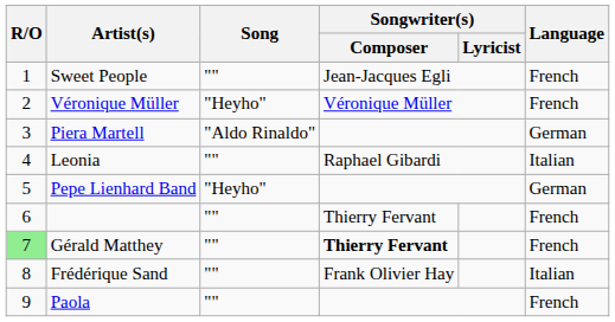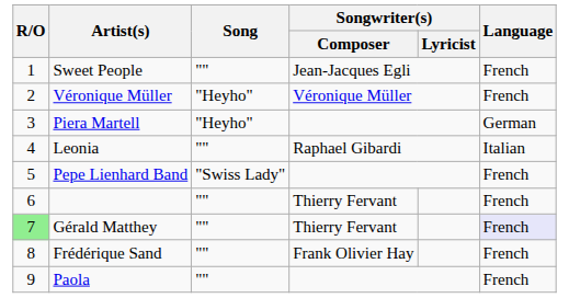 <table class="sortable wikitable" style="margin: 1em auto 1em auto; text-align:left">
 <tr>
 <th rowspan="2">R/O</th>
 <th rowspan="2">Artist(s)</th>
 <th rowspan="2">Song</th>
 <th colspan="2">Songwriter(s)</th>
 <th rowspan="2">Language</th>
 </tr>
 <tr>
 <th>Composer</th>
 <th>Lyricist</th>
 </tr>
 <tr>
 <td align="center">1</td>
 <td>Sweet People</td>
 <td>""</td>
 <td colspan="2">Jean-Jacques Egli</td>
 <td>French</td>
 </tr>
 <tr>
 <td align="center">2</td>
 <td><a href='#'>Véronique Müller</a></td>
 <td>"Heyho"</td>
 <td colspan="2"><a href='#'>Véronique Müller</a></td>
 <td>French</td>
 </tr>
 <tr>
 <td align="center">3</td>
 <td><a href='#'>Piera Martell</a></td>
-<td>"Aldo Rinaldo"</td>
+<td>"Heyho"</td>
 <td colspan="2"></td>
 <td>German</td>
 </tr>
 <tr>
 <td align="center">4</td>
 <td>Leonia</td>
 <td>""</td>
 <td colspan="2">Raphael Gibardi</td>
 <td>Italian</td>
 </tr>
 <tr>
 <td align="center">5</td>
 <td><a href='#'>Pepe Lienhard Band</a></td>
-<td>"Heyho"</td>
+<td>"Swiss Lady"</td>
 <td colspan="2"></td>
-<td>German</td>
+<td>French</td>
 </tr>
 <tr>
 <td align="center">6</td>
 <td></td>
 <td>""</td>
 <td>Thierry Fervant</td>
 <td></td>
 <td>French</td>
 </tr>
 <tr>
 <td align="center" style="background: lightgreen;">7</td>
 <td>Gérald Matthey</td>
 <td>""</td>
-<td><strong>Thierry Fervant</strong></td>
+<td>Thierry Fervant</td>
 <td></td>
-<td>French</td>
+<td style="background: lavender;">French</td>
 </tr>
 <tr>
 <td align="center">8</td>
 <td>Frédérique Sand</td>
 <td>""</td>
 <td>Frank Olivier Hay</td>
 <td></td>
-<td>Italian</td>
+<td>French</td>
 </tr>
 <tr>
 <td align="center">9</td>
 <td><a href='#'>Paola</a></td>
 <td>""</td>
 <td colspan="2"></td>
 <td>French</td>
 </tr>
 </table>
